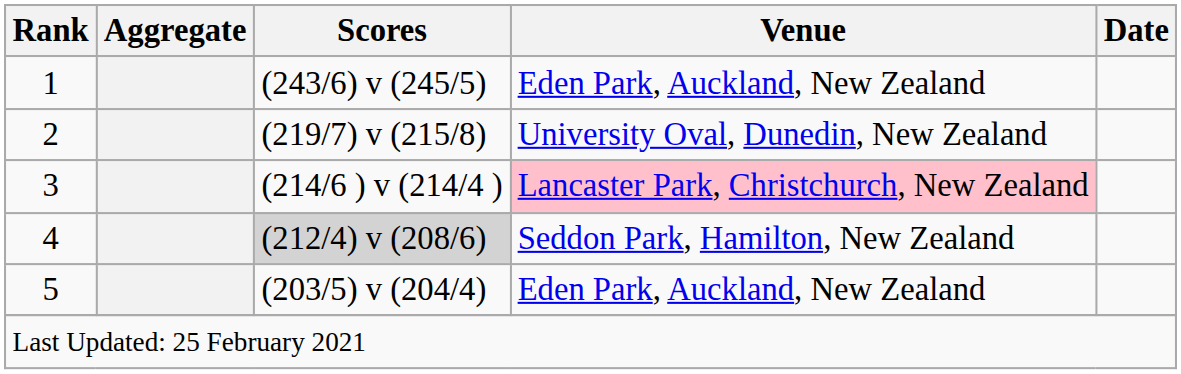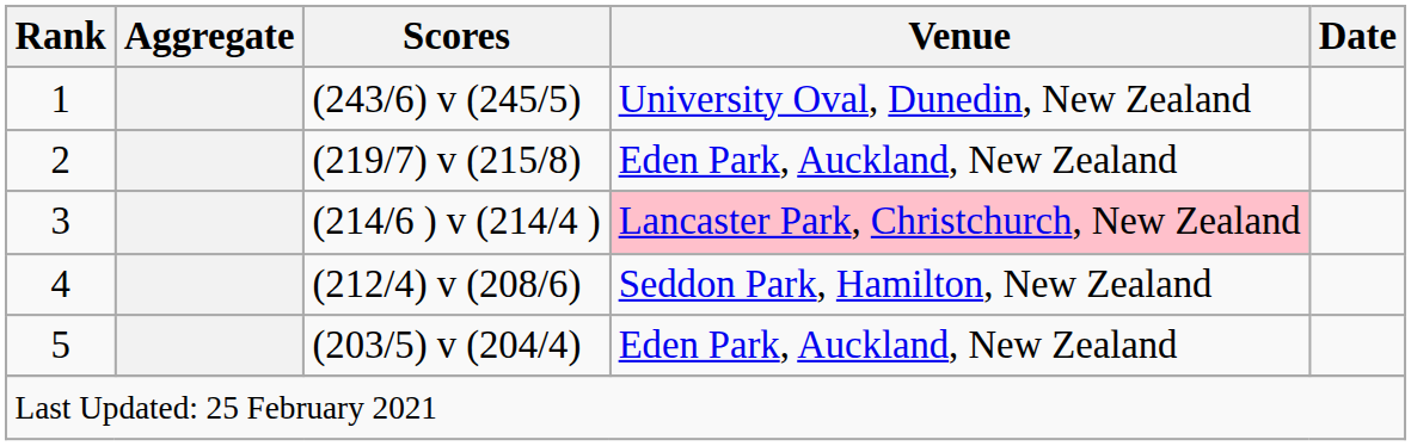 <table class="wikitable plainrowheaders sortable">
 <tr>
 <th scope=col>Rank</th>
 <th scope=col>Aggregate</th>
 <th scope=col>Scores</th>
 <th scope=col>Venue</th>
 <th scope=col>Date</th>
 </tr>
 <tr>
 <td align=center>1</td>
 <th scope=row style=text-align:center;></th>
 <td> (243/6) v  (245/5)</td>
-<td><a href='#'>Eden Park</a>, <a href='#'>Auckland</a>, New Zealand</td>
+<td><a href='#'>University Oval</a>, <a href='#'>Dunedin</a>, New Zealand</td>
 <td></td>
 </tr>
 <tr>
 <td align=center>2</td>
 <th scope=row style=text-align:center;></th>
 <td> (219/7) v  (215/8)</td>
-<td><a href='#'>University Oval</a>, <a href='#'>Dunedin</a>, New Zealand</td>
+<td><a href='#'>Eden Park</a>, <a href='#'>Auckland</a>, New Zealand</td>
 <td></td>
 </tr>
 <tr>
 <td align=center>3</td>
 <th scope=row style=text-align:center;></th>
 <td> (214/6 ) v  (214/4 )</td>
 <td style="background: pink;"><a href='#'>Lancaster Park</a>, <a href='#'>Christchurch</a>, New Zealand</td>
 <td></td>
 </tr>
 <tr>
 <td align=center>4</td>
 <th scope=row style=text-align:center;></th>
-<td style="background: lightgrey;"> (212/4) v  (208/6)</td>
+<td> (212/4) v  (208/6)</td>
 <td><a href='#'>Seddon Park</a>, <a href='#'>Hamilton</a>, New Zealand</td>
 <td></td>
 </tr>
 <tr>
 <td align=center>5</td>
 <th scope=row style=text-align:center;></th>
 <td> (203/5) v  (204/4)</td>
 <td><a href='#'>Eden Park</a>, <a href='#'>Auckland</a>, New Zealand</td>
 <td></td>
 </tr>
 <tr>
 </tr>
 <tr class=sortbottom>
 <td colspan=5><small>Last Updated: 25 February 2021</small></td>
 </tr>
 </table>
